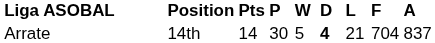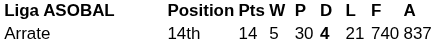 <table>
 <tr ---->
 <td width="150"><strong>Liga ASOBAL</strong></td>
 <td width="20"><strong>Position</strong></td>
 <td width="20"><strong>Pts</strong></td>
+<td width="20"><strong>W</strong></td>
 <td width="20"><strong>P</strong></td>
-<td width="20"><strong>W</strong></td>
 <td width="20"><strong>D</strong></td>
 <td width="20"><strong>L</strong></td>
 <td width="20"><strong>F</strong></td>
 <td width="20"><strong>A</strong></td>
 </tr>
 <tr ---->
 <td>Arrate</td>
 <td>14th</td>
 <td>14</td>
+<td>5</td>
 <td>30</td>
-<td>5</td>
 <td><strong>4</strong></td>
 <td>21</td>
-<td>704</td>
+<td>740</td>
 <td>837</td>
 </tr>
 </table>
